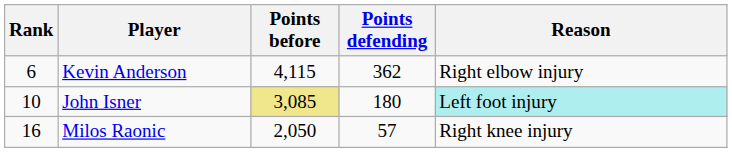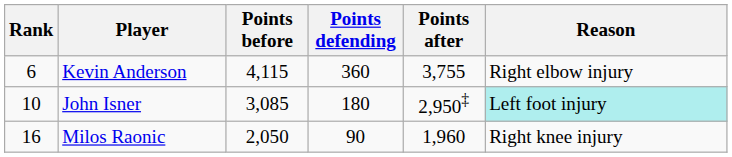 <table class="wikitable sortable">
 <tr>
 <th style="width:30px;">Rank</th>
 <th style="width:185px;">Player</th>
 <th style="width:75px;">Points before</th>
 <th style="width:75px;"><a href='#'>Points defending</a></th>
+<th style="width:75px;">Points after</th>
 <th style="width:300px;">Reason</th>
 </tr>
 <tr>
 <td style="text-align:center;">6</td>
 <td> <a href='#'>Kevin Anderson</a></td>
 <td style="text-align:center;">4,115</td>
-<td style="text-align:center;">362</td>
+<td style="text-align:center;">360</td>
+<td style="text-align:center;">3,755</td>
 <td align="left">Right elbow injury</td>
 </tr>
 <tr>
 <td style="text-align:center;">10</td>
 <td> <a href='#'>John Isner</a></td>
-<td style="background: khaki; text-align:center;">3,085</td>
+<td style="text-align:center;">3,085</td>
 <td style="text-align:center;">180</td>
+<td style="text-align:center;">2,950<sup>‡</sup></td>
 <td align="left" style="background: paleturquoise;">Left foot injury</td>
 </tr>
 <tr>
 <td style="text-align:center;">16</td>
 <td> <a href='#'>Milos Raonic</a></td>
 <td style="text-align:center;">2,050</td>
-<td style="text-align:center;">57</td>
+<td style="text-align:center;">90</td>
+<td style="text-align:center;">1,960</td>
 <td align="left">Right knee injury</td>
 </tr>
 </table>
